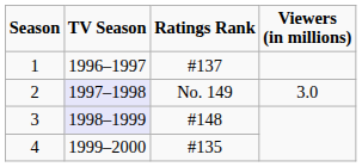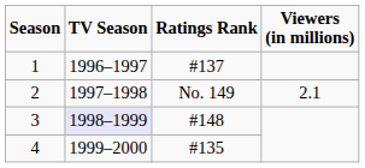 <table class="wikitable" style="text-align:center">
 <tr>
 <td><strong>Season</strong></td>
 <td><strong> TV Season</strong></td>
 <td><strong>Ratings Rank</strong></td>
 <td><strong>Viewers<br> (in millions)</strong></td>
 </tr>
 <tr>
 <td>1</td>
 <td>1996–1997</td>
 <td>#137</td>
 </tr>
 <tr>
 <td>2</td>
-<td style="background: lavender;">1997–1998</td>
+<td>1997–1998</td>
 <td>No. 149</td>
-<td>3.0</td>
+<td>2.1</td>
 </tr>
 <tr>
 <td>3</td>
 <td style="background: lavender;">1998–1999</td>
 <td>#148</td>
 </tr>
 <tr>
 <td>4</td>
 <td>1999–2000</td>
 <td>#135</td>
 </tr>
 </table>
